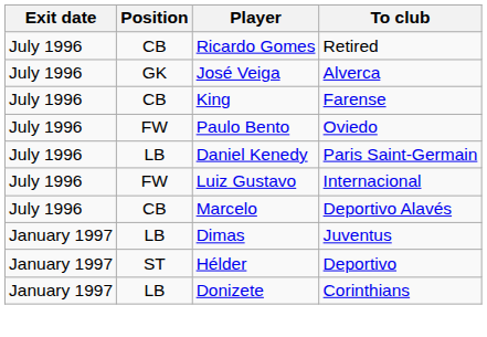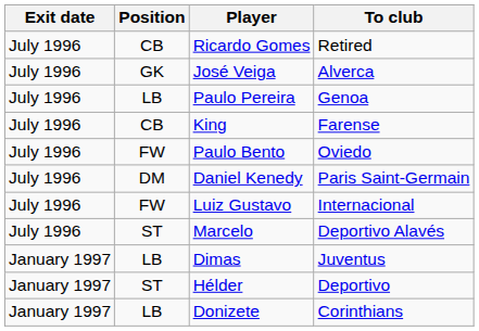 <table class="wikitable">
 <tr>
 <th>Exit date</th>
 <th>Position</th>
 <th>Player</th>
 <th>To club</th>
 </tr>
 <tr>
 <td>July 1996</td>
 <td style="text-align:center;">CB</td>
 <td style="text-align:left;"><a href='#'>Ricardo Gomes</a></td>
 <td style="text-align:left;">Retired</td>
 </tr>
 <tr>
 <td>July 1996</td>
 <td style="text-align:center;">GK</td>
 <td style="text-align:left;"><a href='#'>José Veiga</a></td>
 <td style="text-align:left;"><a href='#'>Alverca</a></td>
 </tr>
 <tr>
 <td>July 1996</td>
+<td style="text-align:center;">LB</td>
+<td style="text-align:left;"><a href='#'>Paulo Pereira</a></td>
+<td style="text-align:left;"><a href='#'>Genoa</a></td>
+</tr>
+<tr>
+<td>July 1996</td>
 <td style="text-align:center;">CB</td>
 <td style="text-align:left;"><a href='#'>King</a></td>
 <td style="text-align:left;"><a href='#'>Farense</a></td>
 </tr>
 <tr>
 <td>July 1996</td>
 <td style="text-align:center;">FW</td>
 <td style="text-align:left;"><a href='#'>Paulo Bento</a></td>
 <td style="text-align:left;"><a href='#'>Oviedo</a></td>
 </tr>
 <tr>
 <td>July 1996</td>
-<td style="text-align:center;">LB</td>
+<td style="text-align:center;">DM</td>
 <td style="text-align:left;"><a href='#'>Daniel Kenedy</a></td>
 <td style="text-align:left;"><a href='#'>Paris Saint-Germain</a></td>
 </tr>
 <tr>
 <td>July 1996</td>
 <td style="text-align:center;">FW</td>
 <td style="text-align:left;"><a href='#'>Luiz Gustavo</a></td>
 <td style="text-align:left;"><a href='#'>Internacional</a></td>
 </tr>
 <tr>
 <td>July 1996</td>
-<td style="text-align:center;">CB</td>
+<td style="text-align:center;">ST</td>
 <td style="text-align:left;"><a href='#'>Marcelo</a></td>
 <td style="text-align:left;"><a href='#'>Deportivo Alavés</a></td>
 </tr>
 <tr>
 <td>January 1997</td>
 <td style="text-align:center;">LB</td>
 <td style="text-align:left;"><a href='#'>Dimas</a></td>
 <td style="text-align:left;"><a href='#'>Juventus</a></td>
 </tr>
 <tr>
 <td>January 1997</td>
 <td style="text-align:center;">ST</td>
 <td style="text-align:left;"><a href='#'>Hélder</a></td>
 <td style="text-align:left;"><a href='#'>Deportivo</a></td>
 </tr>
 <tr>
 <td>January 1997</td>
 <td style="text-align:center;">LB</td>
 <td style="text-align:left;"><a href='#'>Donizete</a></td>
 <td style="text-align:left;"><a href='#'>Corinthians</a></td>
 </tr>
 </table>
